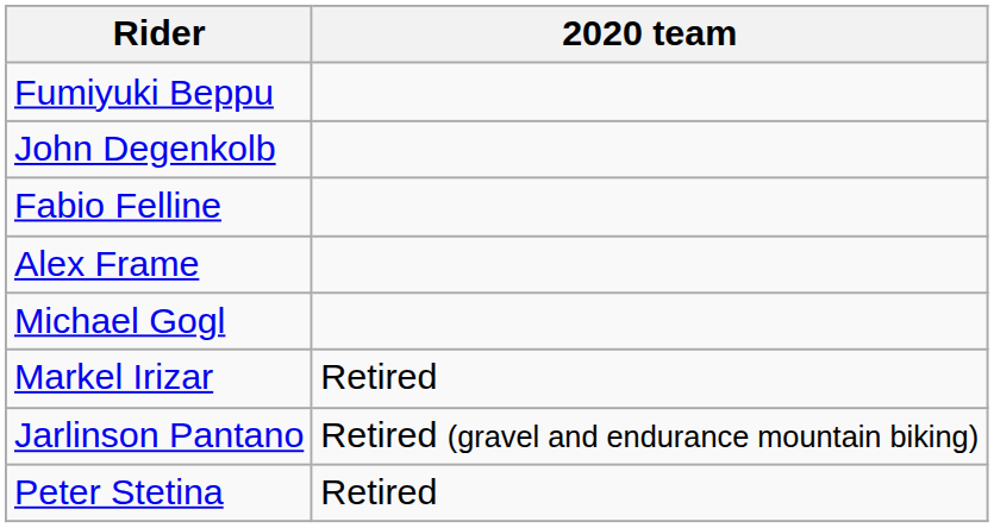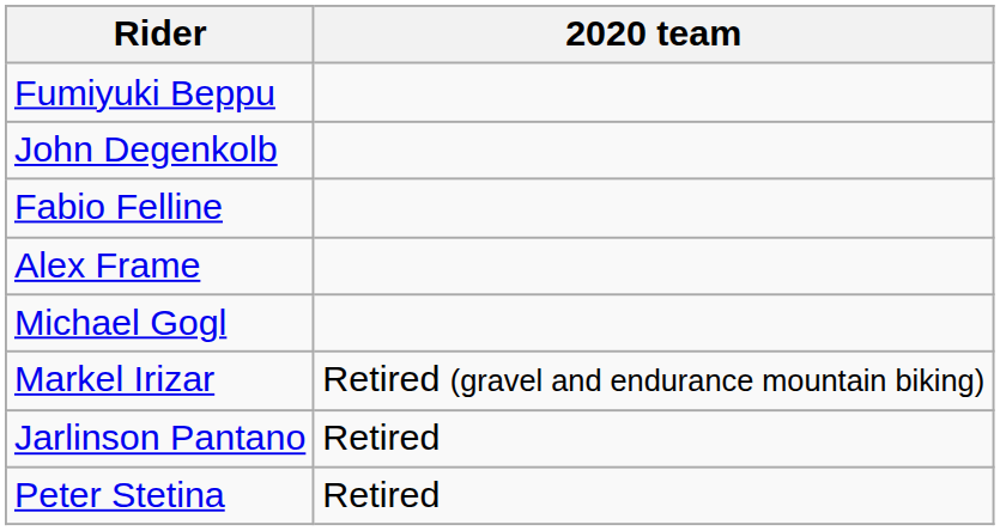 <table class="wikitable">
 <tr>
 <th>Rider</th>
 <th>2020 team</th>
 </tr>
 <tr>
 <td><a href='#'>Fumiyuki Beppu</a></td>
 <td></td>
 </tr>
 <tr>
 <td><a href='#'>John Degenkolb</a></td>
 <td></td>
 </tr>
 <tr>
 <td><a href='#'>Fabio Felline</a></td>
 <td></td>
 </tr>
 <tr>
 <td><a href='#'>Alex Frame</a></td>
 <td></td>
 </tr>
 <tr>
 <td><a href='#'>Michael Gogl</a></td>
 <td></td>
 </tr>
 <tr>
 <td><a href='#'>Markel Irizar</a></td>
-<td>Retired</td>
+<td>Retired <small>(gravel and endurance mountain biking)</small></td>
 </tr>
 <tr>
 <td><a href='#'>Jarlinson Pantano</a></td>
-<td>Retired <small>(gravel and endurance mountain biking)</small></td>
+<td>Retired</td>
 </tr>
 <tr>
 <td><a href='#'>Peter Stetina</a></td>
 <td>Retired</td>
 </tr>
 </table>
